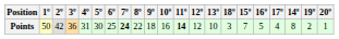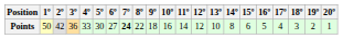 <table class="wikitable" style="font-size: 85%">
 <tr>
 <th>Position</th>
 <th>1º</th>
 <th>2º</th>
 <th>3º</th>
 <th>4º</th>
 <th>5º</th>
 <th>6º</th>
 <th>7º</th>
 <th>8º</th>
 <th>9º</th>
 <th>10º</th>
 <th>11º</th>
 <th>12º</th>
 <th>13º</th>
-<th>18º</th>
+<th>14º</th>
 <th>15º</th>
 <th>16º</th>
 <th>17º</th>
-<th>14º</th>
+<th>18º</th>
 <th>19º</th>
 <th>20º</th>
 </tr>
 <tr align="center">
 <th>Points</th>
 <td bgcolor="#FFFFBF">50</td>
 <td bgcolor="#DFDFDF">42</td>
 <td bgcolor="#FFDF9F">36</td>
-<td bgcolor="#DFFFDF">31</td>
+<td bgcolor="#DFFFDF">33</td>
 <td bgcolor="#DFFFDF">30</td>
-<td bgcolor="#DFFFDF">25</td>
+<td bgcolor="#DFFFDF">27</td>
 <td bgcolor="#DFFFDF"><strong>24</strong></td>
 <td bgcolor="#DFFFDF">22</td>
 <td bgcolor="#DFFFDF">18</td>
 <td bgcolor="#DFFFDF">16</td>
-<td bgcolor="#DFFFDF"><strong>14</strong></td>
+<td bgcolor="#DFFFDF">14</td>
 <td bgcolor="#DFFFDF">12</td>
 <td bgcolor="#DFFFDF">10</td>
-<td bgcolor="#DFFFDF">3</td>
-<td bgcolor="#DFFFDF">7</td>
+<td bgcolor="#DFFFDF">8</td>
+<td bgcolor="#DFFFDF">6</td>
 <td bgcolor="#DFFFDF">5</td>
 <td bgcolor="#DFFFDF">4</td>
-<td bgcolor="#DFFFDF">8</td>
+<td bgcolor="#DFFFDF">3</td>
 <td bgcolor="#DFFFDF">2</td>
 <td bgcolor="#DFFFDF">1</td>
 </tr>
 </table>
